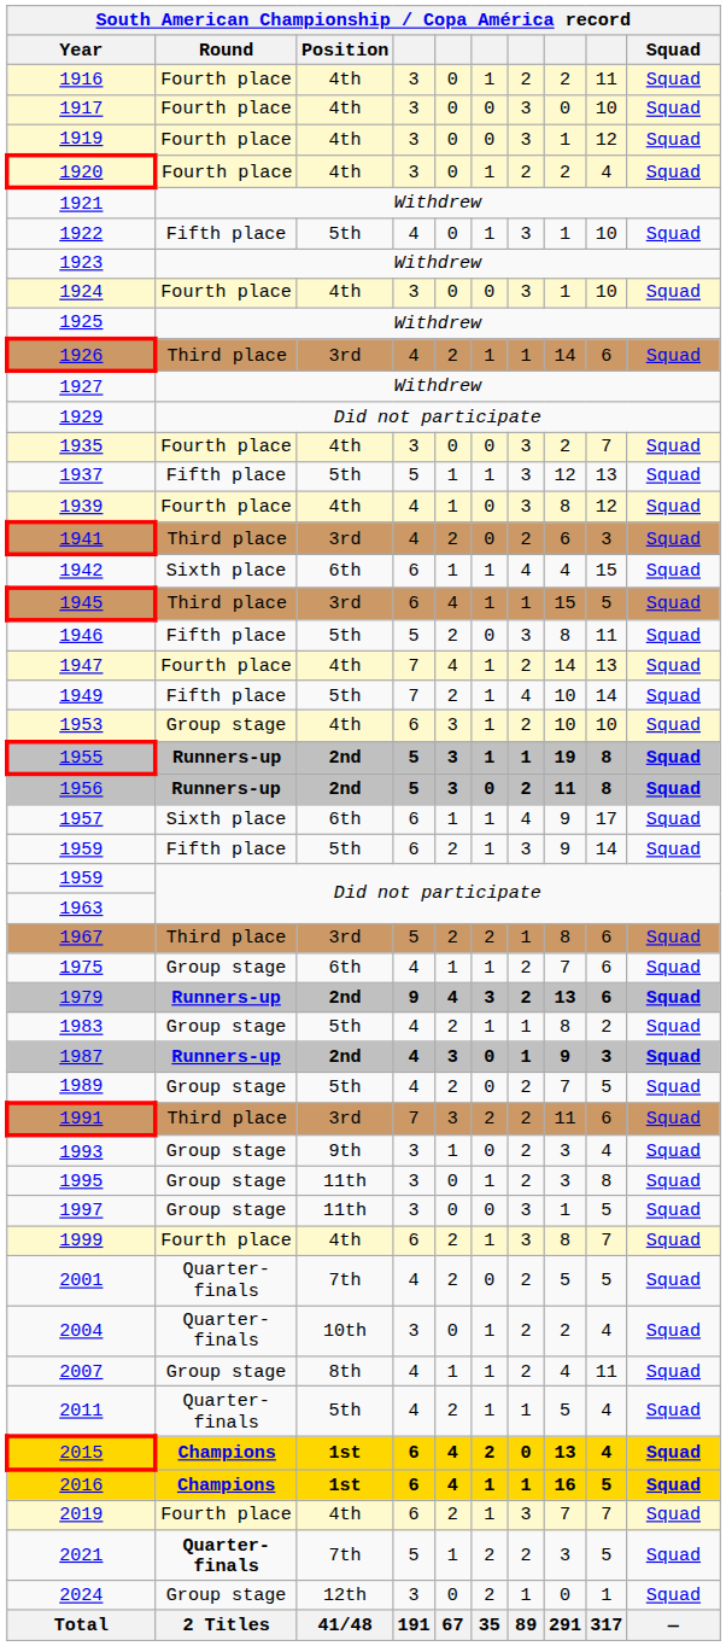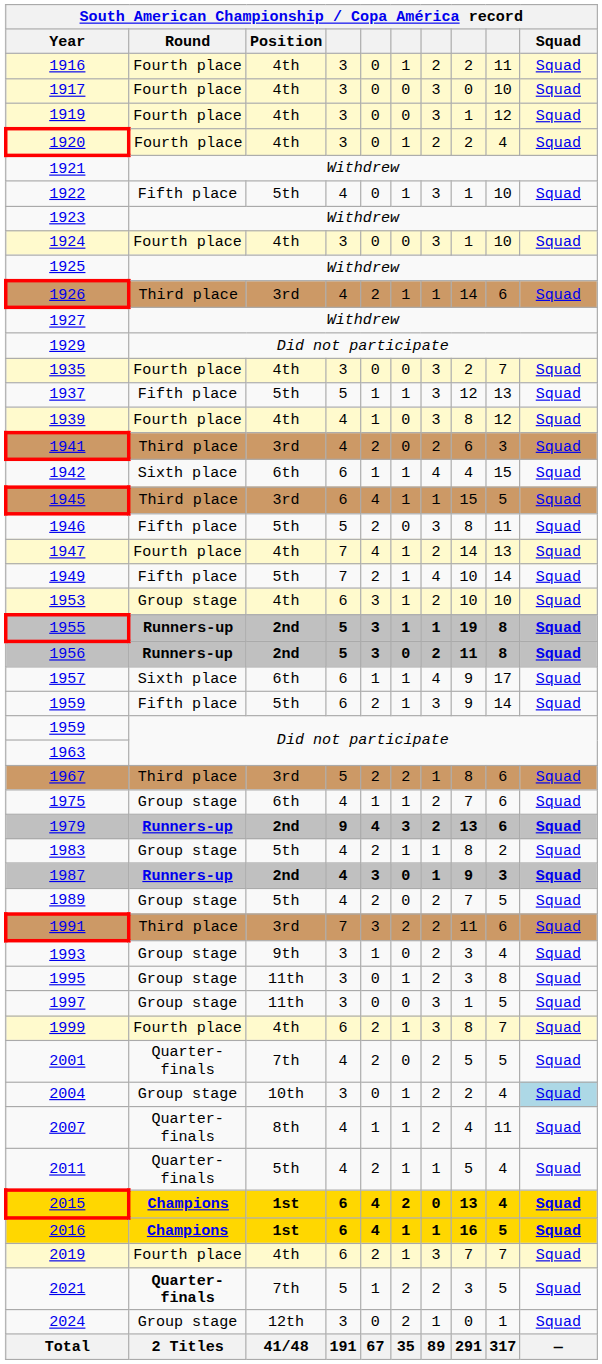 <table class="wikitable" style="text-align:center">
 <tr>
 <th colspan=10><a href='#'>South American Championship / Copa América</a> record</th>
 </tr>
 <tr>
 <th width=100>Year</th>
 <th width=95>Round</th>
 <th width=60>Position</th>
 <th width=20></th>
 <th width=20></th>
 <th width=20></th>
 <th width=20></th>
 <th width=20></th>
 <th width=20></th>
 <th width=60>Squad</th>
 </tr>
 <tr style="background:LemonChiffon;">
 <td> <a href='#'>1916</a></td>
 <td>Fourth place</td>
 <td>4th</td>
 <td>3</td>
 <td>0</td>
 <td>1</td>
 <td>2</td>
 <td>2</td>
 <td>11</td>
 <td><a href='#'>Squad</a></td>
 </tr>
 <tr style="background:LemonChiffon;">
 <td> <a href='#'>1917</a></td>
 <td>Fourth place</td>
 <td>4th</td>
 <td>3</td>
 <td>0</td>
 <td>0</td>
 <td>3</td>
 <td>0</td>
 <td>10</td>
 <td><a href='#'>Squad</a></td>
 </tr>
 <tr style="background:LemonChiffon;">
 <td> <a href='#'>1919</a></td>
 <td>Fourth place</td>
 <td>4th</td>
 <td>3</td>
 <td>0</td>
 <td>0</td>
 <td>3</td>
 <td>1</td>
 <td>12</td>
 <td><a href='#'>Squad</a></td>
 </tr>
 <tr style="background:LemonChiffon;">
 <td style="border:3px solid red"> <a href='#'>1920</a></td>
 <td>Fourth place</td>
 <td>4th</td>
 <td>3</td>
 <td>0</td>
 <td>1</td>
 <td>2</td>
 <td>2</td>
 <td>4</td>
 <td><a href='#'>Squad</a></td>
 </tr>
 <tr>
 <td> <a href='#'>1921</a></td>
 <td colspan=9><em>Withdrew</em></td>
 </tr>
 <tr>
 <td> <a href='#'>1922</a></td>
 <td>Fifth place</td>
 <td>5th</td>
 <td>4</td>
 <td>0</td>
 <td>1</td>
 <td>3</td>
 <td>1</td>
 <td>10</td>
 <td><a href='#'>Squad</a></td>
 </tr>
 <tr>
 <td> <a href='#'>1923</a></td>
 <td colspan=9><em>Withdrew</em></td>
 </tr>
 <tr style="background:LemonChiffon;">
 <td> <a href='#'>1924</a></td>
 <td>Fourth place</td>
 <td>4th</td>
 <td>3</td>
 <td>0</td>
 <td>0</td>
 <td>3</td>
 <td>1</td>
 <td>10</td>
 <td><a href='#'>Squad</a></td>
 </tr>
 <tr>
 <td> <a href='#'>1925</a></td>
 <td colspan=9><em>Withdrew</em></td>
 </tr>
 <tr style="background:#c96;">
 <td style="border:3px solid red"> <a href='#'>1926</a></td>
 <td>Third place</td>
 <td>3rd</td>
 <td>4</td>
 <td>2</td>
 <td>1</td>
 <td>1</td>
 <td>14</td>
 <td>6</td>
 <td><a href='#'>Squad</a></td>
 </tr>
 <tr>
 <td> <a href='#'>1927</a></td>
 <td colspan=9><em>Withdrew</em></td>
 </tr>
 <tr>
 <td> <a href='#'>1929</a></td>
 <td colspan=9><em>Did not participate</em></td>
 </tr>
 <tr style="background:LemonChiffon;">
 <td> <a href='#'>1935</a></td>
 <td>Fourth place</td>
 <td>4th</td>
 <td>3</td>
 <td>0</td>
 <td>0</td>
 <td>3</td>
 <td>2</td>
 <td>7</td>
 <td><a href='#'>Squad</a></td>
 </tr>
 <tr>
 <td> <a href='#'>1937</a></td>
 <td>Fifth place</td>
 <td>5th</td>
 <td>5</td>
 <td>1</td>
 <td>1</td>
 <td>3</td>
 <td>12</td>
 <td>13</td>
 <td><a href='#'>Squad</a></td>
 </tr>
 <tr style="background:LemonChiffon;">
 <td> <a href='#'>1939</a></td>
 <td>Fourth place</td>
 <td>4th</td>
 <td>4</td>
 <td>1</td>
 <td>0</td>
 <td>3</td>
 <td>8</td>
 <td>12</td>
 <td><a href='#'>Squad</a></td>
 </tr>
 <tr style="text-align:center; background:#c96;">
 <td style="border:3px solid red"> <a href='#'>1941</a></td>
 <td>Third place</td>
 <td>3rd</td>
 <td>4</td>
 <td>2</td>
 <td>0</td>
 <td>2</td>
 <td>6</td>
 <td>3</td>
 <td><a href='#'>Squad</a></td>
 </tr>
 <tr>
 <td> <a href='#'>1942</a></td>
 <td>Sixth place</td>
 <td>6th</td>
 <td>6</td>
 <td>1</td>
 <td>1</td>
 <td>4</td>
 <td>4</td>
 <td>15</td>
 <td><a href='#'>Squad</a></td>
 </tr>
 <tr style="background:#c96;">
 <td style="border:3px solid red"> <a href='#'>1945</a></td>
 <td>Third place</td>
 <td>3rd</td>
 <td>6</td>
 <td>4</td>
 <td>1</td>
 <td>1</td>
 <td>15</td>
 <td>5</td>
 <td><a href='#'>Squad</a></td>
 </tr>
 <tr>
 <td> <a href='#'>1946</a></td>
 <td>Fifth place</td>
 <td>5th</td>
 <td>5</td>
 <td>2</td>
 <td>0</td>
 <td>3</td>
 <td>8</td>
 <td>11</td>
 <td><a href='#'>Squad</a></td>
 </tr>
 <tr style="background:LemonChiffon;">
 <td> <a href='#'>1947</a></td>
 <td>Fourth place</td>
 <td>4th</td>
 <td>7</td>
 <td>4</td>
 <td>1</td>
 <td>2</td>
 <td>14</td>
 <td>13</td>
 <td><a href='#'>Squad</a></td>
 </tr>
 <tr>
 <td> <a href='#'>1949</a></td>
 <td>Fifth place</td>
 <td>5th</td>
 <td>7</td>
 <td>2</td>
 <td>1</td>
 <td>4</td>
 <td>10</td>
 <td>14</td>
 <td><a href='#'>Squad</a></td>
 </tr>
 <tr style="background:LemonChiffon;">
 <td> <a href='#'>1953</a></td>
 <td>Group stage</td>
 <td>4th</td>
 <td>6</td>
 <td>3</td>
 <td>1</td>
 <td>2</td>
 <td>10</td>
 <td>10</td>
 <td><a href='#'>Squad</a></td>
 </tr>
 <tr style="background:Silver;">
 <td style="border:3px solid red"> <a href='#'>1955</a></td>
 <td><strong>Runners-up</strong></td>
 <td><strong>2nd</strong></td>
 <td><strong>5</strong></td>
 <td><strong>3</strong></td>
 <td><strong>1</strong></td>
 <td><strong>1</strong></td>
 <td><strong>19</strong></td>
 <td><strong>8</strong></td>
 <td><strong><a href='#'>Squad</a></strong></td>
 </tr>
 <tr style="background:Silver;">
 <td> <a href='#'>1956</a></td>
 <td><strong>Runners-up</strong></td>
 <td><strong>2nd</strong></td>
 <td><strong>5</strong></td>
 <td><strong>3</strong></td>
 <td><strong>0</strong></td>
 <td><strong>2</strong></td>
 <td><strong>11</strong></td>
 <td><strong>8</strong></td>
 <td><strong><a href='#'>Squad</a></strong></td>
 </tr>
 <tr>
 <td> <a href='#'>1957</a></td>
 <td>Sixth place</td>
 <td>6th</td>
 <td>6</td>
 <td>1</td>
 <td>1</td>
 <td>4</td>
 <td>9</td>
 <td>17</td>
 <td><a href='#'>Squad</a></td>
 </tr>
 <tr>
 <td> <a href='#'>1959</a></td>
 <td>Fifth place</td>
 <td>5th</td>
 <td>6</td>
 <td>2</td>
 <td>1</td>
 <td>3</td>
 <td>9</td>
 <td>14</td>
 <td><a href='#'>Squad</a></td>
 </tr>
 <tr>
 <td> <a href='#'>1959</a></td>
 <td colspan=9 rowspan=2><em>Did not participate</em></td>
 </tr>
 <tr>
 <td> <a href='#'>1963</a></td>
 </tr>
 <tr style="background:#c96;">
 <td> <a href='#'>1967</a></td>
 <td>Third place</td>
 <td>3rd</td>
 <td>5</td>
 <td>2</td>
 <td>2</td>
 <td>1</td>
 <td>8</td>
 <td>6</td>
 <td><a href='#'>Squad</a></td>
 </tr>
 <tr>
 <td><a href='#'>1975</a></td>
 <td>Group stage</td>
 <td>6th</td>
 <td>4</td>
 <td>1</td>
 <td>1</td>
 <td>2</td>
 <td>7</td>
 <td>6</td>
 <td><a href='#'>Squad</a></td>
 </tr>
 <tr style="background:Silver;">
 <td><a href='#'>1979</a></td>
 <td><strong><a href='#'>Runners-up</a></strong></td>
 <td><strong>2nd</strong></td>
 <td><strong>9</strong></td>
 <td><strong>4</strong></td>
 <td><strong>3</strong></td>
 <td><strong>2</strong></td>
 <td><strong>13</strong></td>
 <td><strong>6</strong></td>
 <td><strong><a href='#'>Squad</a></strong></td>
 </tr>
 <tr>
 <td><a href='#'>1983</a></td>
 <td>Group stage</td>
 <td>5th</td>
 <td>4</td>
 <td>2</td>
 <td>1</td>
 <td>1</td>
 <td>8</td>
 <td>2</td>
 <td><a href='#'>Squad</a></td>
 </tr>
 <tr style="background:Silver;">
 <td> <a href='#'>1987</a></td>
 <td><strong><a href='#'>Runners-up</a></strong></td>
 <td><strong>2nd</strong></td>
 <td><strong>4</strong></td>
 <td><strong>3</strong></td>
 <td><strong>0</strong></td>
 <td><strong>1</strong></td>
 <td><strong>9</strong></td>
 <td><strong>3</strong></td>
 <td><strong><a href='#'>Squad</a></strong></td>
 </tr>
 <tr>
 <td> <a href='#'>1989</a></td>
 <td>Group stage</td>
 <td>5th</td>
 <td>4</td>
 <td>2</td>
 <td>0</td>
 <td>2</td>
 <td>7</td>
 <td>5</td>
 <td><a href='#'>Squad</a></td>
 </tr>
 <tr style="background:#c96;">
 <td style="border:3px solid red"> <a href='#'>1991</a></td>
 <td>Third place</td>
 <td>3rd</td>
 <td>7</td>
 <td>3</td>
 <td>2</td>
 <td>2</td>
 <td>11</td>
 <td>6</td>
 <td><a href='#'>Squad</a></td>
 </tr>
 <tr>
 <td> <a href='#'>1993</a></td>
 <td>Group stage</td>
 <td>9th</td>
 <td>3</td>
 <td>1</td>
 <td>0</td>
 <td>2</td>
 <td>3</td>
 <td>4</td>
 <td><a href='#'>Squad</a></td>
 </tr>
 <tr>
 <td> <a href='#'>1995</a></td>
 <td>Group stage</td>
 <td>11th</td>
 <td>3</td>
 <td>0</td>
 <td>1</td>
 <td>2</td>
 <td>3</td>
 <td>8</td>
 <td><a href='#'>Squad</a></td>
 </tr>
 <tr>
 <td> <a href='#'>1997</a></td>
 <td>Group stage</td>
 <td>11th</td>
 <td>3</td>
 <td>0</td>
 <td>0</td>
 <td>3</td>
 <td>1</td>
 <td>5</td>
 <td><a href='#'>Squad</a></td>
 </tr>
 <tr style="background:LemonChiffon;">
 <td> <a href='#'>1999</a></td>
 <td>Fourth place</td>
 <td>4th</td>
 <td>6</td>
 <td>2</td>
 <td>1</td>
 <td>3</td>
 <td>8</td>
 <td>7</td>
 <td><a href='#'>Squad</a></td>
 </tr>
 <tr>
 <td> <a href='#'>2001</a></td>
 <td>Quarter-finals</td>
 <td>7th</td>
 <td>4</td>
 <td>2</td>
 <td>0</td>
 <td>2</td>
 <td>5</td>
 <td>5</td>
 <td><a href='#'>Squad</a></td>
 </tr>
 <tr>
 <td> <a href='#'>2004</a></td>
-<td>Quarter-finals</td>
+<td>Group stage</td>
 <td>10th</td>
 <td>3</td>
 <td>0</td>
 <td>1</td>
 <td>2</td>
 <td>2</td>
 <td>4</td>
-<td><a href='#'>Squad</a></td>
+<td style="background: lightblue;"><a href='#'>Squad</a></td>
 </tr>
 <tr>
 <td> <a href='#'>2007</a></td>
-<td>Group stage</td>
+<td>Quarter-finals</td>
 <td>8th</td>
 <td>4</td>
 <td>1</td>
 <td>1</td>
 <td>2</td>
 <td>4</td>
 <td>11</td>
 <td><a href='#'>Squad</a></td>
 </tr>
 <tr>
 <td> <a href='#'>2011</a></td>
 <td>Quarter-finals</td>
 <td>5th</td>
 <td>4</td>
 <td>2</td>
 <td>1</td>
 <td>1</td>
 <td>5</td>
 <td>4</td>
 <td><a href='#'>Squad</a></td>
 </tr>
 <tr style="background:Gold;">
 <td style="border:3px solid red"> <a href='#'>2015</a></td>
 <td><strong><a href='#'>Champions</a></strong></td>
 <td><strong>1st</strong></td>
 <td><strong>6</strong></td>
 <td><strong>4</strong></td>
 <td><strong>2</strong></td>
 <td><strong>0</strong></td>
 <td><strong>13</strong></td>
 <td><strong>4</strong></td>
 <td><strong><a href='#'>Squad</a></strong></td>
 </tr>
 <tr style="background:Gold;">
 <td> <a href='#'>2016</a></td>
 <td><strong><a href='#'>Champions</a></strong></td>
 <td><strong>1st</strong></td>
 <td><strong>6</strong></td>
 <td><strong>4</strong></td>
 <td><strong>1</strong></td>
 <td><strong>1</strong></td>
 <td><strong>16</strong></td>
 <td><strong>5</strong></td>
 <td><strong><a href='#'>Squad</a></strong></td>
 </tr>
 <tr style="background:LemonChiffon;">
 <td> <a href='#'>2019</a></td>
 <td>Fourth place</td>
 <td>4th</td>
 <td>6</td>
 <td>2</td>
 <td>1</td>
 <td>3</td>
 <td>7</td>
 <td>7</td>
 <td><a href='#'>Squad</a></td>
 </tr>
 <tr>
 <td> <a href='#'>2021</a></td>
 <td><strong>Quarter-finals</strong></td>
 <td>7th</td>
 <td>5</td>
 <td>1</td>
 <td>2</td>
 <td>2</td>
 <td>3</td>
 <td>5</td>
 <td><a href='#'>Squad</a></td>
 </tr>
 <tr>
 <td> <a href='#'>2024</a></td>
 <td>Group stage</td>
 <td>12th</td>
 <td>3</td>
 <td>0</td>
 <td>2</td>
 <td>1</td>
 <td>0</td>
 <td>1</td>
 <td><a href='#'>Squad</a></td>
 </tr>
 <tr>
 <th>Total</th>
 <th>2 Titles</th>
 <th>41/48</th>
 <th>191</th>
 <th>67</th>
 <th>35</th>
 <th>89</th>
 <th>291</th>
 <th>317</th>
 <th>—</th>
 </tr>
 </table>
